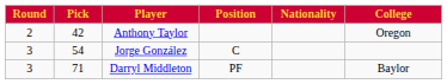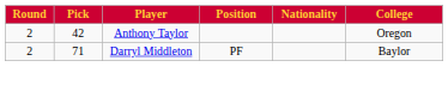 <table class="wikitable sortable sortable">
 <tr>
 <th style="background:#C03; color:#FC3" width="10%">Round</th>
 <th style="background:#C03; color:#FC3" width="10%">Pick</th>
 <th style="background:#C03; color:#FC3" width="20%">Player</th>
 <th style="background:#C03; color:#FC3" width="15%">Position</th>
 <th style="background:#C03; color:#FC3" width="15%">Nationality</th>
 <th style="background:#C03; color:#FC3" width="20%">College</th>
 </tr>
 <tr style="text-align: center">
 <td>2</td>
 <td>42</td>
 <td><a href='#'>Anthony Taylor</a></td>
 <td></td>
 <td></td>
 <td>Oregon</td>
 </tr>
 <tr style="text-align: center">
-<td>3</td>
-<td>54</td>
-<td><a href='#'>Jorge González</a></td>
-<td>C</td>
-<td></td>
-<td></td>
-</tr>
-<tr style="text-align: center">
-<td>3</td>
+<td>2</td>
 <td>71</td>
 <td><a href='#'>Darryl Middleton</a></td>
 <td>PF</td>
 <td></td>
 <td>Baylor</td>
 </tr>
 </table>
